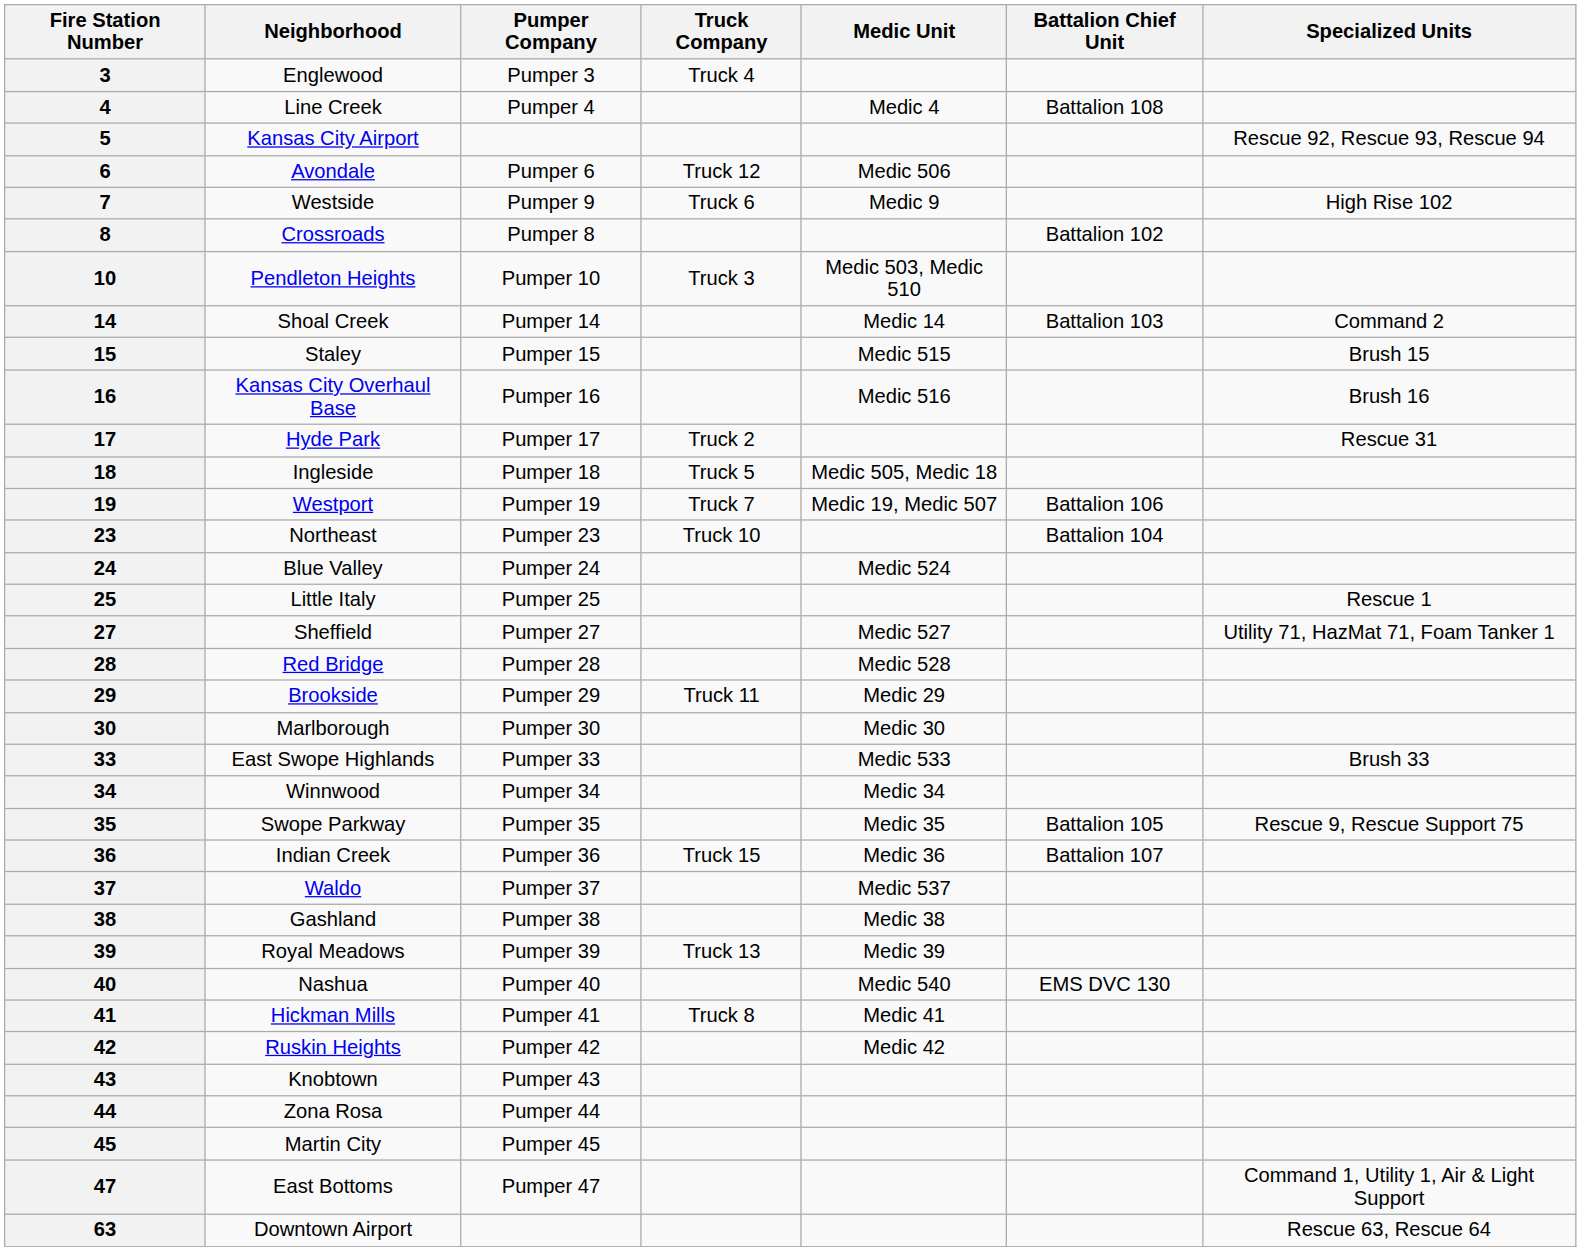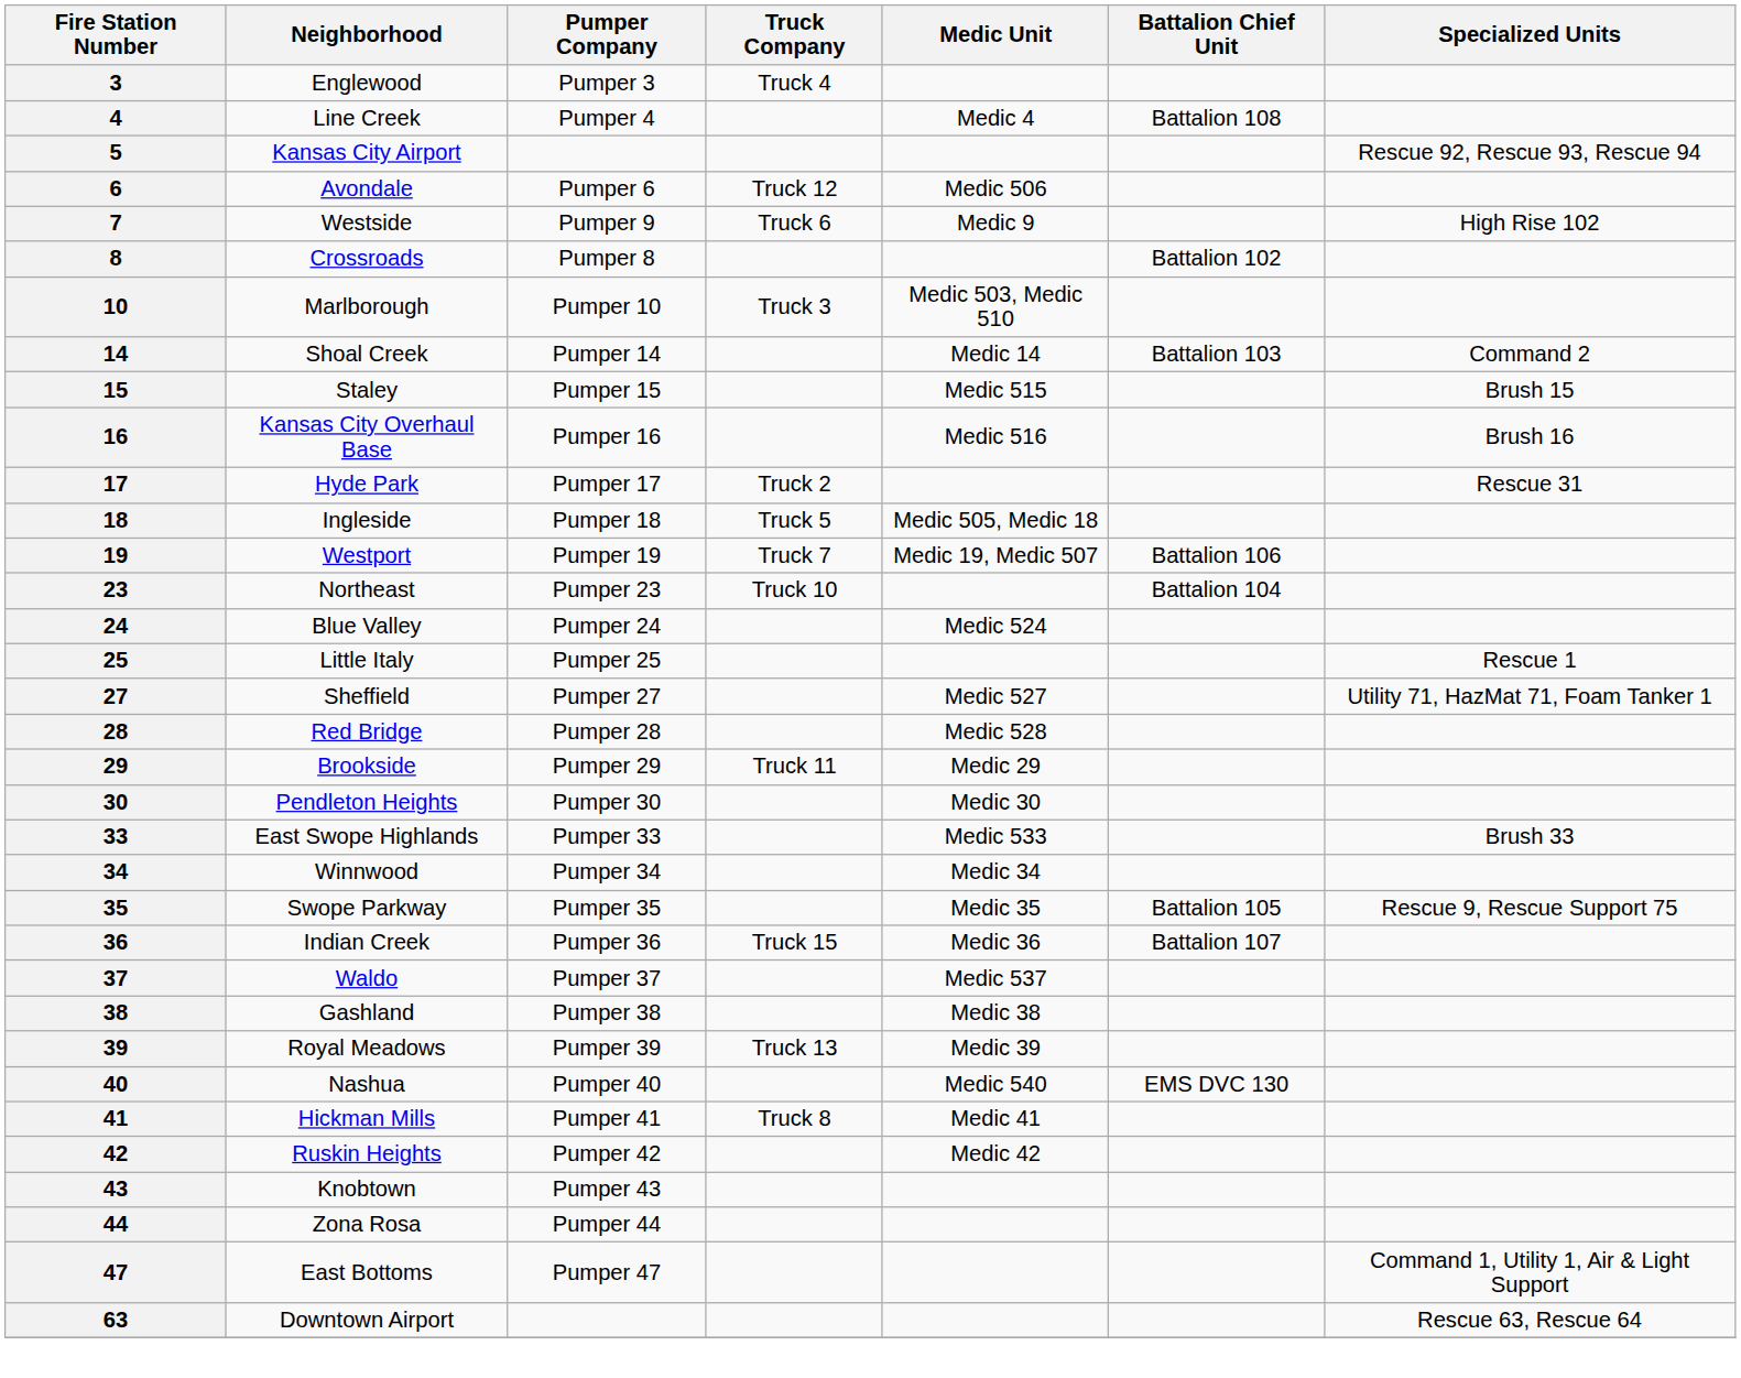 <table class=wikitable style="text-align:center;">
 <tr>
 <th>Fire Station Number</th>
 <th>Neighborhood</th>
 <th>Pumper Company</th>
 <th>Truck Company</th>
 <th>Medic Unit</th>
 <th>Battalion Chief Unit</th>
 <th>Specialized Units</th>
 </tr>
 <tr>
 <th>3</th>
 <td>Englewood</td>
 <td>Pumper 3</td>
 <td>Truck 4</td>
 <td></td>
 <td></td>
 <td></td>
 </tr>
 <tr>
 <th>4</th>
 <td>Line Creek</td>
 <td>Pumper 4</td>
 <td></td>
 <td>Medic 4</td>
 <td>Battalion 108</td>
 <td></td>
 </tr>
 <tr>
 <th>5</th>
 <td><a href='#'>Kansas City Airport</a></td>
 <td></td>
 <td></td>
 <td></td>
 <td></td>
 <td>Rescue 92, Rescue 93, Rescue 94</td>
 </tr>
 <tr>
 <th>6</th>
 <td><a href='#'>Avondale</a></td>
 <td>Pumper 6</td>
 <td>Truck 12</td>
 <td>Medic 506</td>
 <td></td>
 <td></td>
 </tr>
 <tr>
 <th>7</th>
 <td>Westside</td>
 <td>Pumper 9</td>
 <td>Truck 6</td>
 <td>Medic 9</td>
 <td></td>
 <td>High Rise 102</td>
 </tr>
 <tr>
 <th>8</th>
 <td><a href='#'>Crossroads</a></td>
 <td>Pumper 8</td>
 <td></td>
 <td></td>
 <td>Battalion 102</td>
 <td></td>
 </tr>
 <tr>
 <th>10</th>
-<td><a href='#'>Pendleton Heights</a></td>
+<td>Marlborough</td>
 <td>Pumper 10</td>
 <td>Truck 3</td>
 <td>Medic 503, Medic 510</td>
 <td></td>
 <td></td>
 </tr>
 <tr>
 <th>14</th>
 <td>Shoal Creek</td>
 <td>Pumper 14</td>
 <td></td>
 <td>Medic 14</td>
 <td>Battalion 103</td>
 <td>Command 2</td>
 </tr>
 <tr>
 <th>15</th>
 <td>Staley</td>
 <td>Pumper 15</td>
 <td></td>
 <td>Medic 515</td>
 <td></td>
 <td>Brush 15</td>
 </tr>
 <tr>
 <th>16</th>
 <td><a href='#'>Kansas City Overhaul Base</a></td>
 <td>Pumper 16</td>
 <td></td>
 <td>Medic 516</td>
 <td></td>
 <td>Brush 16</td>
 </tr>
 <tr>
 <th>17</th>
 <td><a href='#'>Hyde Park</a></td>
 <td>Pumper 17</td>
 <td>Truck 2</td>
 <td></td>
 <td></td>
 <td>Rescue 31</td>
 </tr>
 <tr>
 <th>18</th>
 <td>Ingleside</td>
 <td>Pumper 18</td>
 <td>Truck 5</td>
 <td>Medic 505, Medic 18</td>
 <td></td>
 <td></td>
 </tr>
 <tr>
 <th>19</th>
 <td><a href='#'>Westport</a></td>
 <td>Pumper 19</td>
 <td>Truck 7</td>
 <td>Medic 19, Medic 507</td>
 <td>Battalion 106</td>
 <td></td>
 </tr>
 <tr>
 <th>23</th>
 <td>Northeast</td>
 <td>Pumper 23</td>
 <td>Truck 10</td>
 <td></td>
 <td>Battalion 104</td>
 <td></td>
 </tr>
 <tr>
 <th>24</th>
 <td>Blue Valley</td>
 <td>Pumper 24</td>
 <td></td>
 <td>Medic 524</td>
 <td></td>
 <td></td>
 </tr>
 <tr>
 <th>25</th>
 <td>Little Italy</td>
 <td>Pumper 25</td>
 <td></td>
 <td></td>
 <td></td>
 <td>Rescue 1</td>
 </tr>
 <tr>
 <th>27</th>
 <td>Sheffield</td>
 <td>Pumper 27</td>
 <td></td>
 <td>Medic 527</td>
 <td></td>
 <td>Utility 71, HazMat 71, Foam Tanker 1</td>
 </tr>
 <tr>
 <th>28</th>
 <td><a href='#'>Red Bridge</a></td>
 <td>Pumper 28</td>
 <td></td>
 <td>Medic 528</td>
 <td></td>
 <td></td>
 </tr>
 <tr>
 <th>29</th>
 <td><a href='#'>Brookside</a></td>
 <td>Pumper 29</td>
 <td>Truck 11</td>
 <td>Medic 29</td>
 <td></td>
 </tr>
 <tr>
 <th>30</th>
-<td>Marlborough</td>
+<td><a href='#'>Pendleton Heights</a></td>
 <td>Pumper 30</td>
 <td></td>
 <td>Medic 30</td>
 <td></td>
 <td></td>
 </tr>
 <tr>
 <th>33</th>
 <td>East Swope Highlands</td>
 <td>Pumper 33</td>
 <td></td>
 <td>Medic 533</td>
 <td></td>
 <td>Brush 33</td>
 </tr>
 <tr>
 <th>34</th>
 <td>Winnwood</td>
 <td>Pumper 34</td>
 <td></td>
 <td>Medic 34</td>
 <td></td>
 <td></td>
 </tr>
 <tr>
 <th>35</th>
 <td>Swope Parkway</td>
 <td>Pumper 35</td>
 <td></td>
 <td>Medic 35</td>
 <td>Battalion 105</td>
 <td>Rescue 9, Rescue Support 75</td>
 </tr>
 <tr>
 <th>36</th>
 <td>Indian Creek</td>
 <td>Pumper 36</td>
 <td>Truck 15</td>
 <td>Medic 36</td>
 <td>Battalion 107</td>
 <td></td>
 </tr>
 <tr>
 <th>37</th>
 <td><a href='#'>Waldo</a></td>
 <td>Pumper 37</td>
 <td></td>
 <td>Medic 537</td>
 <td></td>
 <td></td>
 </tr>
 <tr>
 <th>38</th>
 <td>Gashland</td>
 <td>Pumper 38</td>
 <td></td>
 <td>Medic 38</td>
 <td></td>
 <td></td>
 </tr>
 <tr>
 <th>39</th>
 <td>Royal Meadows</td>
 <td>Pumper 39</td>
 <td>Truck 13</td>
 <td>Medic 39</td>
 <td></td>
 <td></td>
 </tr>
 <tr>
 <th>40</th>
 <td>Nashua</td>
 <td>Pumper 40</td>
 <td></td>
 <td>Medic 540</td>
 <td>EMS DVC 130</td>
 <td></td>
 </tr>
 <tr>
 <th>41</th>
 <td><a href='#'>Hickman Mills</a></td>
 <td>Pumper 41</td>
 <td>Truck 8</td>
 <td>Medic 41</td>
 <td></td>
 <td></td>
 </tr>
 <tr>
 <th>42</th>
 <td><a href='#'>Ruskin Heights</a></td>
 <td>Pumper 42</td>
 <td></td>
 <td>Medic 42</td>
 <td></td>
 <td></td>
 </tr>
 <tr>
 <th>43</th>
 <td>Knobtown</td>
 <td>Pumper 43</td>
 <td></td>
 <td></td>
 <td></td>
 <td></td>
 </tr>
 <tr>
 <th>44</th>
 <td>Zona Rosa</td>
 <td>Pumper 44</td>
 <td></td>
 <td></td>
 <td></td>
 <td></td>
 </tr>
 <tr>
-<th>45</th>
-<td>Martin City</td>
-<td>Pumper 45</td>
-<td></td>
-<td></td>
-<td></td>
-<td></td>
-</tr>
-<tr>
 <th>47</th>
 <td>East Bottoms</td>
 <td>Pumper 47</td>
 <td></td>
 <td></td>
 <td></td>
 <td>Command 1, Utility 1, Air & Light Support</td>
 </tr>
 <tr>
 <th>63</th>
 <td>Downtown Airport</td>
 <td></td>
 <td></td>
 <td></td>
 <td></td>
 <td>Rescue 63, Rescue 64</td>
 </tr>
 <tr>
 </tr>
 </table>
